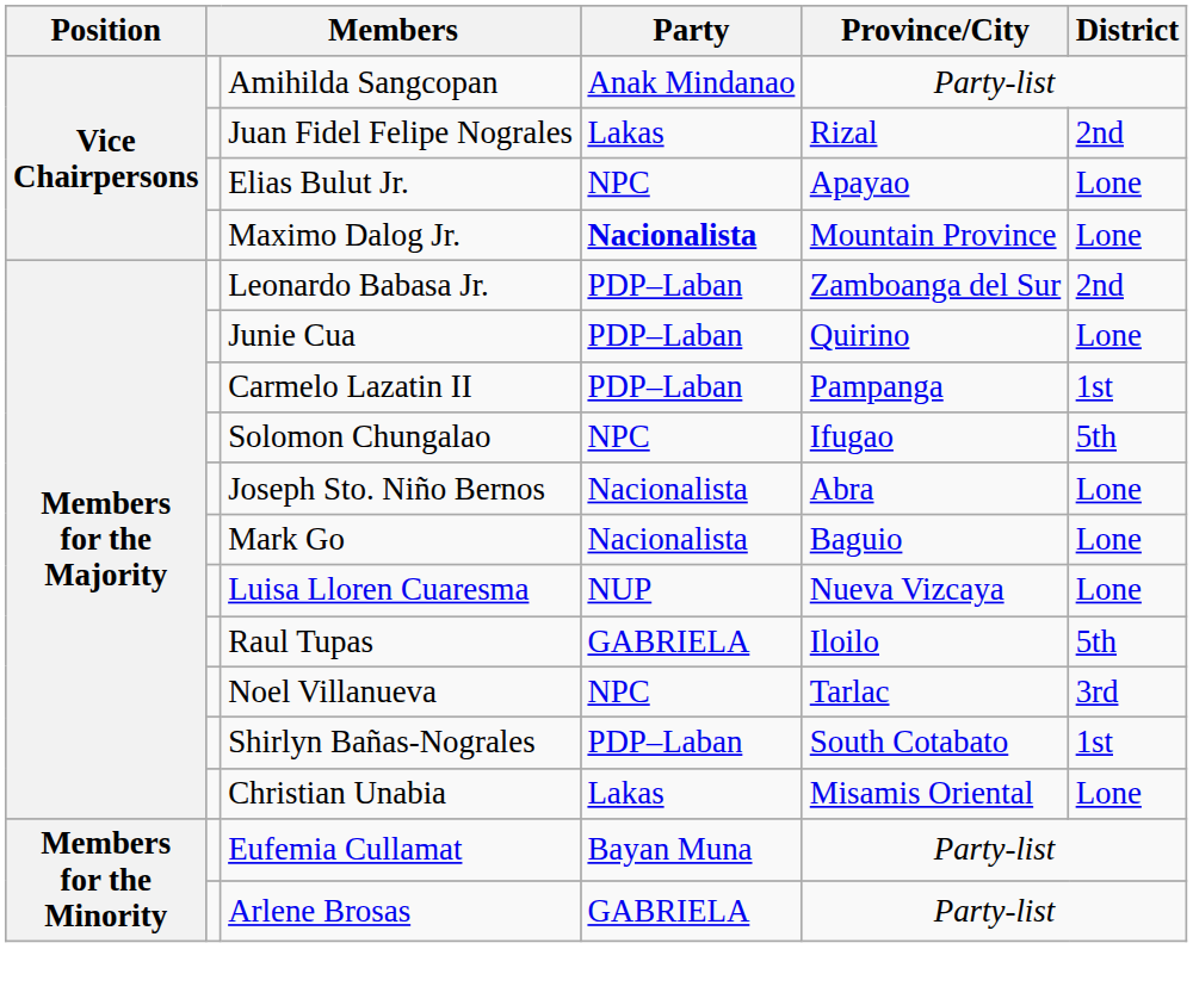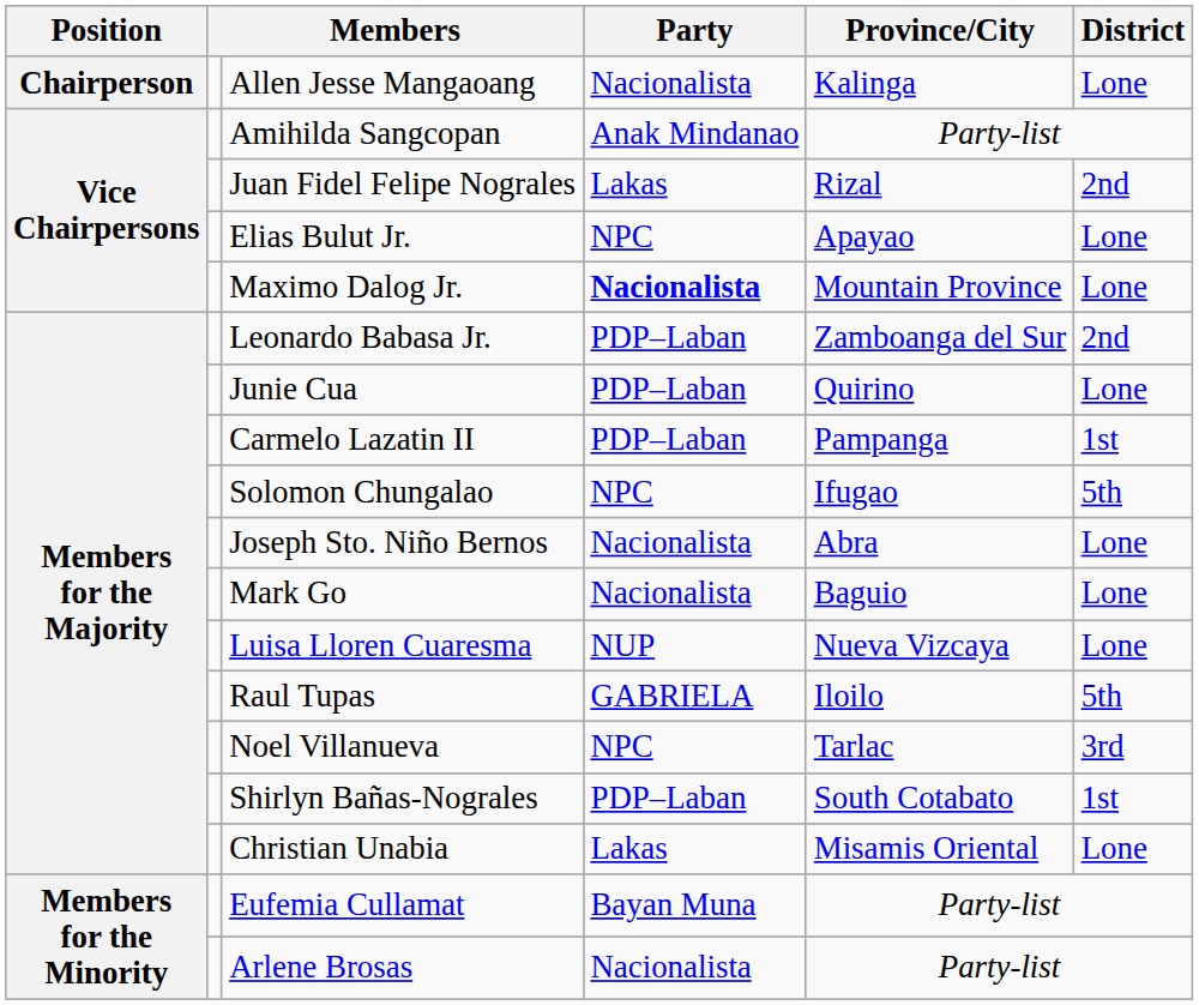 <table class="wikitable" style="font-size: 100%;">
 <tr>
 <th>Position</th>
 <th colspan="2">Members</th>
 <th>Party</th>
 <th>Province/City</th>
 <th>District</th>
+</tr>
+<tr>
+<th>Chairperson</th>
+<td></td>
+<td>Allen Jesse Mangaoang</td>
+<td><a href='#'>Nacionalista</a></td>
+<td><a href='#'>Kalinga</a></td>
+<td><a href='#'>Lone</a></td>
 </tr>
 <tr>
 <th rowspan="4">Vice<br>Chairpersons</th>
 <td></td>
 <td>Amihilda Sangcopan</td>
 <td><a href='#'>Anak Mindanao</a></td>
 <td align="center" colspan="2"><em>Party-list</em></td>
 </tr>
 <tr>
 <td></td>
 <td>Juan Fidel Felipe Nograles</td>
 <td><a href='#'>Lakas</a></td>
 <td><a href='#'>Rizal</a></td>
 <td><a href='#'>2nd</a></td>
 </tr>
 <tr>
 <td></td>
 <td>Elias Bulut Jr.</td>
 <td><a href='#'>NPC</a></td>
 <td><a href='#'>Apayao</a></td>
 <td><a href='#'>Lone</a></td>
 </tr>
 <tr>
 <td></td>
 <td>Maximo Dalog Jr.</td>
 <td><strong><a href='#'>Nacionalista</a></strong></td>
 <td><a href='#'>Mountain Province</a></td>
 <td><a href='#'>Lone</a></td>
 </tr>
 <tr>
 <th rowspan="11">Members<br>for the<br>Majority</th>
 <td></td>
 <td>Leonardo Babasa Jr.</td>
 <td><a href='#'>PDP–Laban</a></td>
 <td><a href='#'>Zamboanga del Sur</a></td>
 <td><a href='#'>2nd</a></td>
 </tr>
 <tr>
 <td></td>
 <td>Junie Cua</td>
 <td><a href='#'>PDP–Laban</a></td>
 <td><a href='#'>Quirino</a></td>
 <td><a href='#'>Lone</a></td>
 </tr>
 <tr>
 <td></td>
 <td>Carmelo Lazatin II</td>
 <td><a href='#'>PDP–Laban</a></td>
 <td><a href='#'>Pampanga</a></td>
 <td><a href='#'>1st</a></td>
 </tr>
 <tr>
 <td></td>
 <td>Solomon Chungalao</td>
 <td><a href='#'>NPC</a></td>
 <td><a href='#'>Ifugao</a></td>
 <td><a href='#'>5th</a></td>
 </tr>
 <tr>
 <td></td>
 <td>Joseph Sto. Niño Bernos</td>
 <td><a href='#'>Nacionalista</a></td>
 <td><a href='#'>Abra</a></td>
 <td><a href='#'>Lone</a></td>
 </tr>
 <tr>
 <td></td>
 <td>Mark Go</td>
 <td><a href='#'>Nacionalista</a></td>
 <td><a href='#'>Baguio</a></td>
 <td><a href='#'>Lone</a></td>
 </tr>
 <tr>
 <td></td>
 <td><a href='#'>Luisa Lloren Cuaresma</a></td>
 <td><a href='#'>NUP</a></td>
 <td><a href='#'>Nueva Vizcaya</a></td>
 <td><a href='#'>Lone</a></td>
 </tr>
 <tr>
 <td></td>
 <td>Raul Tupas</td>
 <td><a href='#'>GABRIELA</a></td>
 <td><a href='#'>Iloilo</a></td>
 <td><a href='#'>5th</a></td>
 </tr>
 <tr>
 <td></td>
 <td>Noel Villanueva</td>
 <td><a href='#'>NPC</a></td>
 <td><a href='#'>Tarlac</a></td>
 <td><a href='#'>3rd</a></td>
 </tr>
 <tr>
 <td></td>
 <td>Shirlyn Bañas-Nograles</td>
 <td><a href='#'>PDP–Laban</a></td>
 <td><a href='#'>South Cotabato</a></td>
 <td><a href='#'>1st</a></td>
 </tr>
 <tr>
 <td></td>
 <td>Christian Unabia</td>
 <td><a href='#'>Lakas</a></td>
 <td><a href='#'>Misamis Oriental</a></td>
 <td><a href='#'>Lone</a></td>
 </tr>
 <tr>
 <th rowspan="2">Members<br>for the<br>Minority</th>
 <td></td>
 <td><a href='#'>Eufemia Cullamat</a></td>
 <td><a href='#'>Bayan Muna</a></td>
 <td align="center" colspan="2"><em>Party-list</em></td>
 </tr>
 <tr>
 <td></td>
 <td><a href='#'>Arlene Brosas</a></td>
-<td><a href='#'>GABRIELA</a></td>
+<td><a href='#'>Nacionalista</a></td>
 <td align="center" colspan="2"><em>Party-list</em></td>
 </tr>
 </table>
